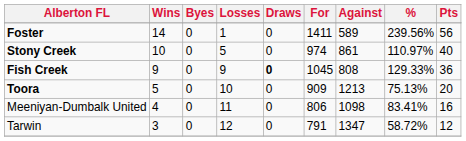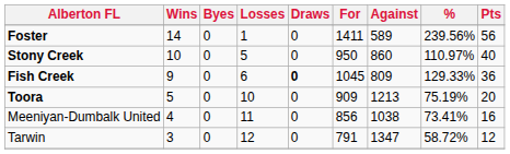 <table class="wikitable">
 <tr>
 <th style="color:crimson">Alberton FL</th>
 <th style="color:crimson">Wins</th>
 <th style="color:crimson">Byes</th>
 <th style="color:crimson">Losses</th>
 <th style="color:crimson">Draws</th>
 <th style="color:crimson">For</th>
 <th style="color:crimson">Against</th>
 <th style="color:crimson">%</th>
 <th style="color:crimson">Pts</th>
 </tr>
 <tr>
 </tr>
 <tr>
 </tr>
 <tr>
 <td><strong>	Foster	</strong></td>
 <td>14</td>
 <td>0</td>
 <td>1</td>
 <td>0</td>
 <td>1411</td>
 <td>589</td>
 <td>239.56%</td>
 <td>56</td>
 </tr>
 <tr>
 <td><strong>	Stony Creek	</strong></td>
 <td>10</td>
 <td>0</td>
 <td>5</td>
 <td>0</td>
-<td>974</td>
-<td>861</td>
+<td>950</td>
+<td>860</td>
 <td>110.97%</td>
 <td>40</td>
 </tr>
 <tr>
 <td><strong>	Fish Creek	</strong></td>
 <td>9</td>
 <td>0</td>
-<td>9</td>
+<td>6</td>
 <td><strong>0</strong></td>
 <td>1045</td>
-<td>808</td>
+<td>809</td>
 <td>129.33%</td>
 <td>36</td>
 </tr>
 <tr>
 <td><strong>	Toora	</strong></td>
 <td>5</td>
 <td>0</td>
 <td>10</td>
 <td>0</td>
 <td>909</td>
 <td>1213</td>
-<td>75.13%</td>
+<td>75.19%</td>
 <td>20</td>
 </tr>
 <tr>
 <td>Meeniyan-Dumbalk United</td>
 <td>4</td>
 <td>0</td>
 <td>11</td>
 <td>0</td>
-<td>806</td>
-<td>1098</td>
-<td>83.41%</td>
+<td>856</td>
+<td>1038</td>
+<td>73.41%</td>
 <td>16</td>
 </tr>
 <tr>
 <td>Tarwin</td>
 <td>3</td>
 <td>0</td>
 <td>12</td>
 <td>0</td>
 <td>791</td>
 <td>1347</td>
 <td>58.72%</td>
 <td>12</td>
 </tr>
 <tr>
 </tr>
 </table>
